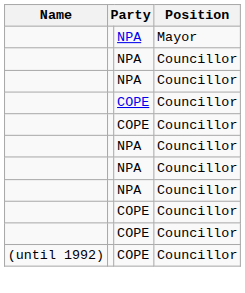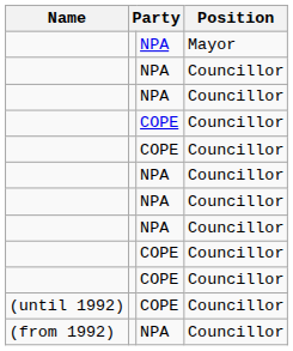 <table class="wikitable">
 <tr>
 <th>Name</th>
 <th colspan="2">Party</th>
 <th>Position</th>
 </tr>
 <tr>
 <td></td>
 <td></td>
 <td><a href='#'>NPA</a></td>
 <td>Mayor</td>
 </tr>
 <tr>
 <td></td>
 <td></td>
 <td>NPA</td>
 <td>Councillor</td>
 </tr>
 <tr>
 <td></td>
 <td></td>
 <td>NPA</td>
 <td>Councillor</td>
 </tr>
 <tr>
 <td></td>
 <td></td>
 <td><a href='#'>COPE</a></td>
 <td>Councillor</td>
 </tr>
 <tr>
 <td></td>
 <td></td>
 <td>COPE</td>
 <td>Councillor</td>
 </tr>
 <tr>
 <td></td>
 <td></td>
 <td>NPA</td>
 <td>Councillor</td>
 </tr>
 <tr>
 <td></td>
 <td></td>
 <td>NPA</td>
 <td>Councillor</td>
 </tr>
 <tr>
 <td></td>
 <td></td>
 <td>NPA</td>
 <td>Councillor</td>
 </tr>
 <tr>
 <td></td>
 <td></td>
 <td>COPE</td>
 <td>Councillor</td>
 </tr>
 <tr>
 <td></td>
 <td></td>
 <td>COPE</td>
 <td>Councillor</td>
 </tr>
 <tr>
 <td> (until 1992)</td>
 <td></td>
 <td>COPE</td>
 <td>Councillor</td>
 </tr>
+<tr>
+<td> (from 1992)</td>
+<td></td>
+<td>NPA</td>
+<td>Councillor</td>
+</tr>
 </table>
